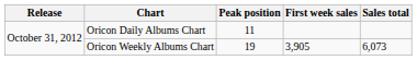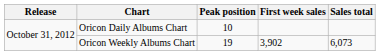 <table class="wikitable">
 <tr>
 <th>Release</th>
 <th>Chart</th>
 <th>Peak position</th>
 <th>First week sales</th>
 <th>Sales total</th>
 </tr>
 <tr>
 <td rowspan="3">October 31, 2012</td>
 <td>Oricon Daily Albums Chart</td>
-<td align="center">11</td>
+<td align="center">10</td>
 <td></td>
 <td></td>
 </tr>
 <tr>
 <td>Oricon Weekly Albums Chart</td>
 <td align="center">19</td>
-<td>3,905</td>
+<td>3,902</td>
 <td>6,073</td>
 </tr>
 </table>
